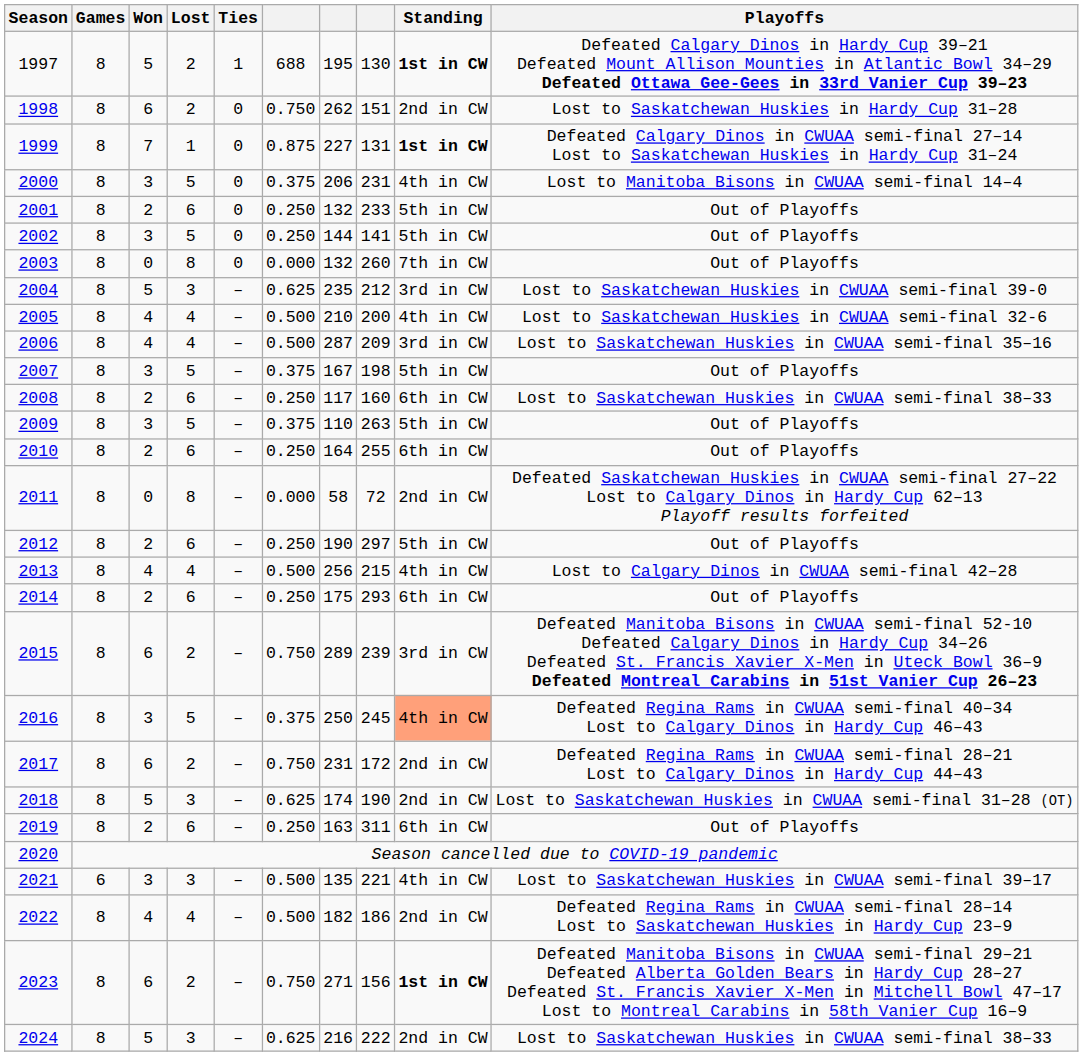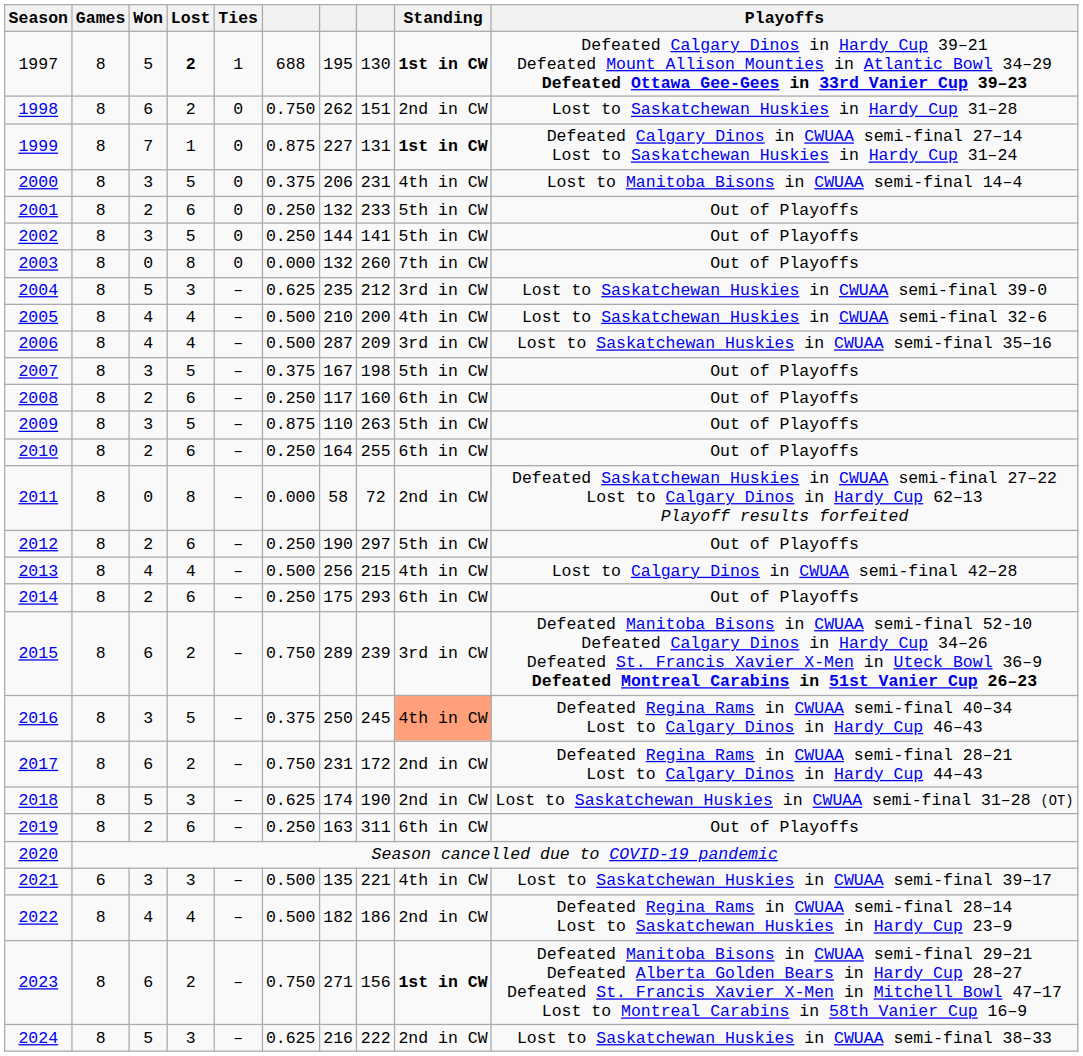 <table class="wikitable" style="text-align:center">
 <tr>
 <th>Season</th>
 <th>Games</th>
 <th>Won</th>
 <th>Lost</th>
 <th>Ties</th>
 <th></th>
 <th></th>
 <th></th>
 <th>Standing</th>
 <th>Playoffs</th>
 </tr>
 <tr>
 <td>1997</td>
 <td>8</td>
 <td>5</td>
-<td>2</td>
+<td><strong>2</strong></td>
 <td>1</td>
 <td>688</td>
 <td>195</td>
 <td>130</td>
 <td><strong>1st in CW</strong></td>
 <td>Defeated <a href='#'>Calgary Dinos</a> in <a href='#'>Hardy Cup</a> 39–21<br>Defeated <a href='#'>Mount Allison Mounties</a> in <a href='#'>Atlantic Bowl</a> 34–29<br><strong>Defeated <a href='#'>Ottawa Gee-Gees</a> in <a href='#'>33rd Vanier Cup</a> 39–23</strong></td>
 </tr>
 <tr>
 <td><a href='#'>1998</a></td>
 <td>8</td>
 <td>6</td>
 <td>2</td>
 <td>0</td>
 <td>0.750</td>
 <td>262</td>
 <td>151</td>
 <td>2nd in CW</td>
 <td>Lost to <a href='#'>Saskatchewan Huskies</a> in <a href='#'>Hardy Cup</a> 31–28</td>
 </tr>
 <tr>
 <td><a href='#'>1999</a></td>
 <td>8</td>
 <td>7</td>
 <td>1</td>
 <td>0</td>
 <td>0.875</td>
 <td>227</td>
 <td>131</td>
 <td><strong>1st in CW</strong></td>
 <td>Defeated <a href='#'>Calgary Dinos</a> in <a href='#'>CWUAA</a> semi-final 27–14<br>Lost to <a href='#'>Saskatchewan Huskies</a> in <a href='#'>Hardy Cup</a> 31–24</td>
 </tr>
 <tr>
 <td><a href='#'>2000</a></td>
 <td>8</td>
 <td>3</td>
 <td>5</td>
 <td>0</td>
 <td>0.375</td>
 <td>206</td>
 <td>231</td>
 <td>4th in CW</td>
 <td>Lost to <a href='#'>Manitoba Bisons</a> in <a href='#'>CWUAA</a> semi-final 14–4</td>
 </tr>
 <tr>
 <td><a href='#'>2001</a></td>
 <td>8</td>
 <td>2</td>
 <td>6</td>
 <td>0</td>
 <td>0.250</td>
 <td>132</td>
 <td>233</td>
 <td>5th in CW</td>
 <td>Out of Playoffs</td>
 </tr>
 <tr>
 <td><a href='#'>2002</a></td>
 <td>8</td>
 <td>3</td>
 <td>5</td>
 <td>0</td>
 <td>0.250</td>
 <td>144</td>
 <td>141</td>
 <td>5th in CW</td>
 <td>Out of Playoffs</td>
 </tr>
 <tr>
 <td><a href='#'>2003</a></td>
 <td>8</td>
 <td>0</td>
 <td>8</td>
 <td>0</td>
 <td>0.000</td>
 <td>132</td>
 <td>260</td>
 <td>7th in CW</td>
 <td>Out of Playoffs</td>
 </tr>
 <tr>
 <td><a href='#'>2004</a></td>
 <td>8</td>
 <td>5</td>
 <td>3</td>
 <td>–</td>
 <td>0.625</td>
 <td>235</td>
 <td>212</td>
 <td>3rd in CW</td>
 <td>Lost to <a href='#'>Saskatchewan Huskies</a> in <a href='#'>CWUAA</a> semi-final 39-0</td>
 </tr>
 <tr>
 <td><a href='#'>2005</a></td>
 <td>8</td>
 <td>4</td>
 <td>4</td>
 <td>–</td>
 <td>0.500</td>
 <td>210</td>
 <td>200</td>
 <td>4th in CW</td>
 <td>Lost to <a href='#'>Saskatchewan Huskies</a> in <a href='#'>CWUAA</a> semi-final 32-6</td>
 </tr>
 <tr>
 <td><a href='#'>2006</a></td>
 <td>8</td>
 <td>4</td>
 <td>4</td>
 <td>–</td>
 <td>0.500</td>
 <td>287</td>
 <td>209</td>
 <td>3rd in CW</td>
 <td>Lost to <a href='#'>Saskatchewan Huskies</a> in <a href='#'>CWUAA</a> semi-final 35–16</td>
 </tr>
 <tr>
 <td><a href='#'>2007</a></td>
 <td>8</td>
 <td>3</td>
 <td>5</td>
 <td>–</td>
 <td>0.375</td>
 <td>167</td>
 <td>198</td>
 <td>5th in CW</td>
 <td>Out of Playoffs</td>
 </tr>
 <tr>
 <td><a href='#'>2008</a></td>
 <td>8</td>
 <td>2</td>
 <td>6</td>
 <td>–</td>
 <td>0.250</td>
 <td>117</td>
 <td>160</td>
 <td>6th in CW</td>
-<td>Lost to <a href='#'>Saskatchewan Huskies</a> in <a href='#'>CWUAA</a> semi-final 38–33</td>
+<td>Out of Playoffs</td>
 </tr>
 <tr>
 <td><a href='#'>2009</a></td>
 <td>8</td>
 <td>3</td>
 <td>5</td>
 <td>–</td>
-<td>0.375</td>
+<td>0.875</td>
 <td>110</td>
 <td>263</td>
 <td>5th in CW</td>
 <td>Out of Playoffs</td>
 </tr>
 <tr>
 <td><a href='#'>2010</a></td>
 <td>8</td>
 <td>2</td>
 <td>6</td>
 <td>–</td>
 <td>0.250</td>
 <td>164</td>
 <td>255</td>
 <td>6th in CW</td>
 <td>Out of Playoffs</td>
 </tr>
 <tr>
 <td><a href='#'>2011</a></td>
 <td>8</td>
 <td>0</td>
 <td>8</td>
 <td>–</td>
 <td>0.000</td>
 <td>58</td>
 <td>72</td>
 <td>2nd in CW</td>
 <td>Defeated <a href='#'>Saskatchewan Huskies</a> in <a href='#'>CWUAA</a> semi-final 27–22<br>Lost to <a href='#'>Calgary Dinos</a> in <a href='#'>Hardy Cup</a> 62–13<br><em>Playoff results forfeited</em></td>
 </tr>
 <tr>
 <td><a href='#'>2012</a></td>
 <td>8</td>
 <td>2</td>
 <td>6</td>
 <td>–</td>
 <td>0.250</td>
 <td>190</td>
 <td>297</td>
 <td>5th in CW</td>
 <td>Out of Playoffs</td>
 </tr>
 <tr>
 <td><a href='#'>2013</a></td>
 <td>8</td>
 <td>4</td>
 <td>4</td>
 <td>–</td>
 <td>0.500</td>
 <td>256</td>
 <td>215</td>
 <td>4th in CW</td>
 <td>Lost to <a href='#'>Calgary Dinos</a> in <a href='#'>CWUAA</a> semi-final 42–28</td>
 </tr>
 <tr>
 <td><a href='#'>2014</a></td>
 <td>8</td>
 <td>2</td>
 <td>6</td>
 <td>–</td>
 <td>0.250</td>
 <td>175</td>
 <td>293</td>
 <td>6th in CW</td>
 <td>Out of Playoffs</td>
 </tr>
 <tr>
 <td><a href='#'>2015</a></td>
 <td>8</td>
 <td>6</td>
 <td>2</td>
 <td>–</td>
 <td>0.750</td>
 <td>289</td>
 <td>239</td>
 <td>3rd in CW</td>
 <td>Defeated <a href='#'>Manitoba Bisons</a> in <a href='#'>CWUAA</a> semi-final 52-10<br>Defeated <a href='#'>Calgary Dinos</a> in <a href='#'>Hardy Cup</a> 34–26<br>Defeated <a href='#'>St. Francis Xavier X-Men</a> in <a href='#'>Uteck Bowl</a> 36–9<br><strong>Defeated <a href='#'>Montreal Carabins</a> in <a href='#'>51st Vanier Cup</a> 26–23</strong></td>
 </tr>
 <tr>
 <td><a href='#'>2016</a></td>
 <td>8</td>
 <td>3</td>
 <td>5</td>
 <td>–</td>
 <td>0.375</td>
 <td>250</td>
 <td>245</td>
 <td style="background: lightsalmon;">4th in CW</td>
 <td>Defeated <a href='#'>Regina Rams</a> in <a href='#'>CWUAA</a> semi-final 40–34<br>Lost to <a href='#'>Calgary Dinos</a> in <a href='#'>Hardy Cup</a> 46–43</td>
 </tr>
 <tr>
 <td><a href='#'>2017</a></td>
 <td>8</td>
 <td>6</td>
 <td>2</td>
 <td>–</td>
 <td>0.750</td>
 <td>231</td>
 <td>172</td>
 <td>2nd in CW</td>
 <td>Defeated <a href='#'>Regina Rams</a> in <a href='#'>CWUAA</a> semi-final 28–21<br>Lost to <a href='#'>Calgary Dinos</a> in <a href='#'>Hardy Cup</a> 44–43</td>
 </tr>
 <tr>
 <td><a href='#'>2018</a></td>
 <td>8</td>
 <td>5</td>
 <td>3</td>
 <td>–</td>
 <td>0.625</td>
 <td>174</td>
 <td>190</td>
 <td>2nd in CW</td>
 <td>Lost to <a href='#'>Saskatchewan Huskies</a> in <a href='#'>CWUAA</a> semi-final 31–28 <small>(OT)</small></td>
 </tr>
 <tr>
 <td><a href='#'>2019</a></td>
 <td>8</td>
 <td>2</td>
 <td>6</td>
 <td>–</td>
 <td>0.250</td>
 <td>163</td>
 <td>311</td>
 <td>6th in CW</td>
 <td>Out of Playoffs</td>
 </tr>
 <tr>
 <td><a href='#'>2020</a></td>
 <td align="center" colSpan="9"><em>Season cancelled due to <a href='#'>COVID-19 pandemic</a></em></td>
 </tr>
 <tr>
 <td><a href='#'>2021</a></td>
 <td>6</td>
 <td>3</td>
 <td>3</td>
 <td>–</td>
 <td>0.500</td>
 <td>135</td>
 <td>221</td>
 <td>4th in CW</td>
 <td>Lost to <a href='#'>Saskatchewan Huskies</a> in <a href='#'>CWUAA</a> semi-final 39–17</td>
 </tr>
 <tr>
 <td><a href='#'>2022</a></td>
 <td>8</td>
 <td>4</td>
 <td>4</td>
 <td>–</td>
 <td>0.500</td>
 <td>182</td>
 <td>186</td>
 <td>2nd in CW</td>
 <td>Defeated <a href='#'>Regina Rams</a> in <a href='#'>CWUAA</a> semi-final 28–14<br>Lost to <a href='#'>Saskatchewan Huskies</a> in <a href='#'>Hardy Cup</a> 23–9</td>
 </tr>
 <tr>
 <td><a href='#'>2023</a></td>
 <td>8</td>
 <td>6</td>
 <td>2</td>
 <td>–</td>
 <td>0.750</td>
 <td>271</td>
 <td>156</td>
 <td><strong>1st in CW</strong></td>
 <td>Defeated <a href='#'>Manitoba Bisons</a> in <a href='#'>CWUAA</a> semi-final 29–21<br>Defeated <a href='#'>Alberta Golden Bears</a> in <a href='#'>Hardy Cup</a> 28–27<br>Defeated <a href='#'>St. Francis Xavier X-Men</a> in <a href='#'>Mitchell Bowl</a> 47–17<br>Lost to <a href='#'>Montreal Carabins</a> in <a href='#'>58th Vanier Cup</a> 16–9</td>
 </tr>
 <tr>
 <td><a href='#'>2024</a></td>
 <td>8</td>
 <td>5</td>
 <td>3</td>
 <td>–</td>
 <td>0.625</td>
 <td>216</td>
 <td>222</td>
 <td>2nd in CW</td>
 <td>Lost to <a href='#'>Saskatchewan Huskies</a> in <a href='#'>CWUAA</a> semi-final 38–33</td>
 </tr>
 </table>
